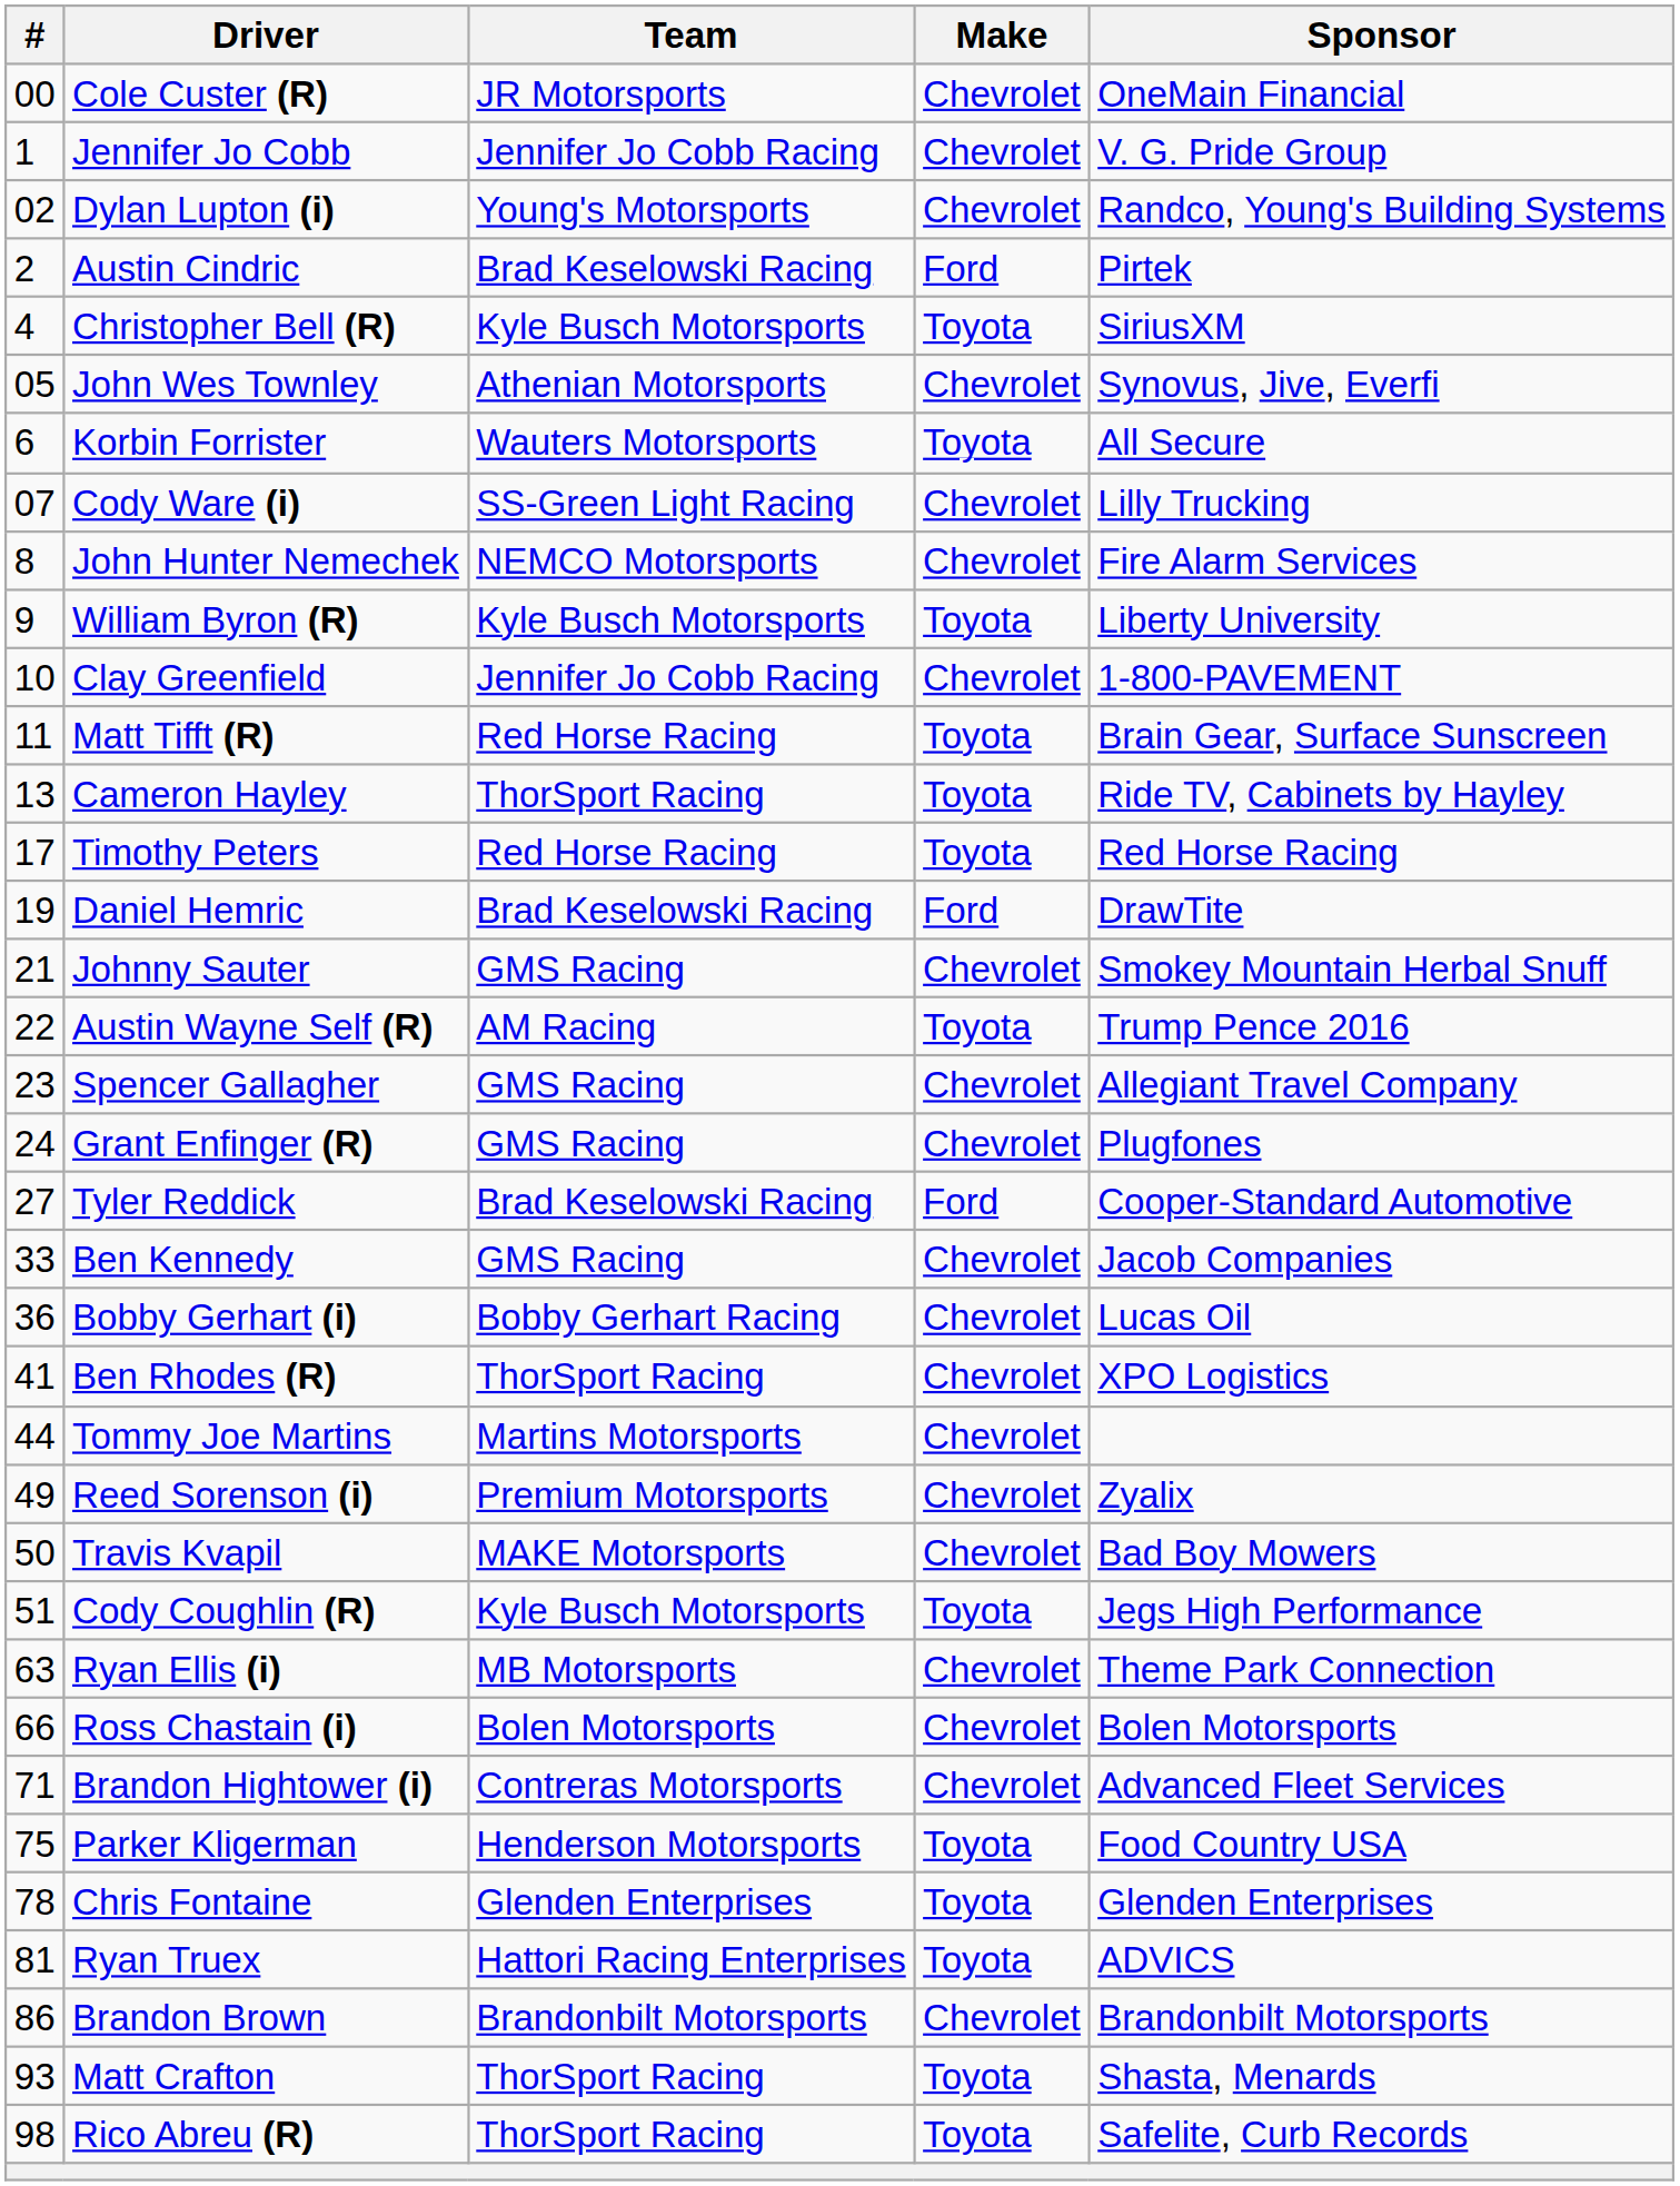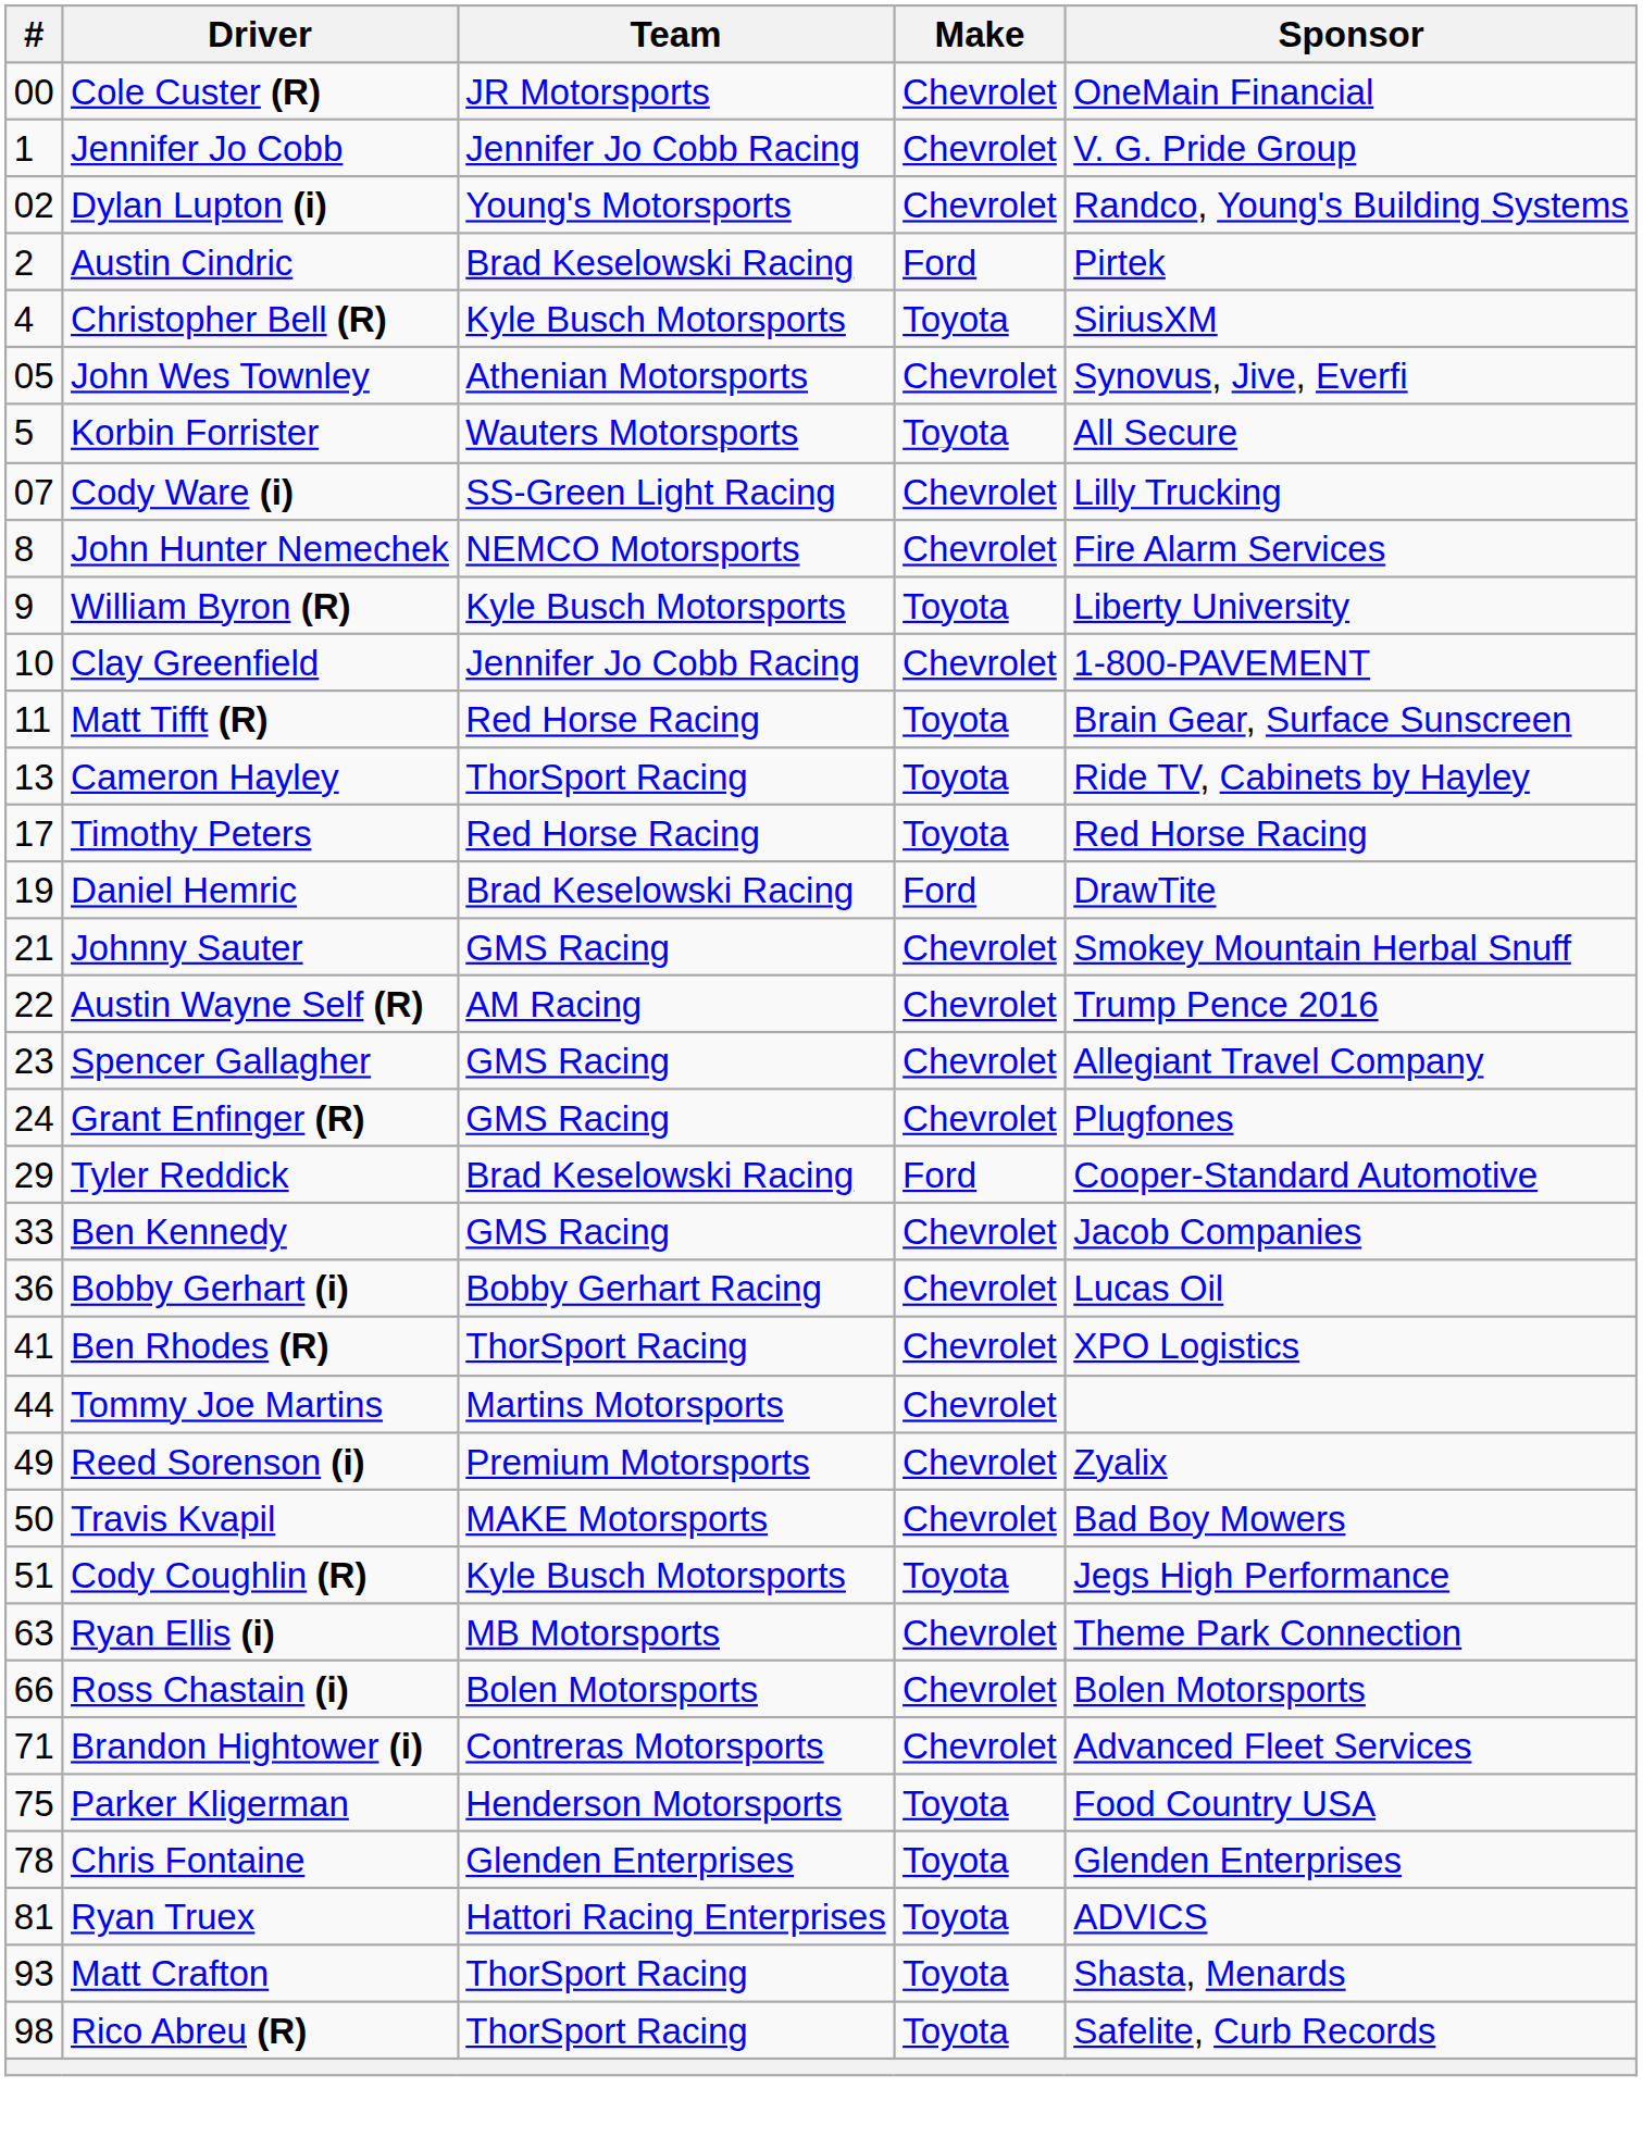 <table class="wikitable" style="font-size:95%">
 <tr>
 <th>#</th>
 <th>Driver</th>
 <th>Team</th>
 <th>Make</th>
 <th>Sponsor</th>
 </tr>
 <tr>
 <td>00</td>
 <td><a href='#'>Cole Custer</a> <strong>(R)</strong></td>
 <td><a href='#'>JR Motorsports</a></td>
 <td><a href='#'>Chevrolet</a></td>
 <td><a href='#'>OneMain Financial</a></td>
 </tr>
 <tr>
 <td>1</td>
 <td><a href='#'>Jennifer Jo Cobb</a></td>
 <td><a href='#'>Jennifer Jo Cobb Racing</a></td>
 <td><a href='#'>Chevrolet</a></td>
 <td><a href='#'>V. G. Pride Group</a></td>
 </tr>
 <tr>
 <td>02</td>
 <td><a href='#'>Dylan Lupton</a> <strong>(i)</strong></td>
 <td><a href='#'>Young's Motorsports</a></td>
 <td><a href='#'>Chevrolet</a></td>
 <td><a href='#'>Randco</a>, <a href='#'>Young's Building Systems</a></td>
 </tr>
 <tr>
 <td>2</td>
 <td><a href='#'>Austin Cindric</a></td>
 <td><a href='#'>Brad Keselowski Racing</a></td>
 <td><a href='#'>Ford</a></td>
 <td><a href='#'>Pirtek</a></td>
 </tr>
 <tr>
 <td>4</td>
 <td><a href='#'>Christopher Bell</a> <strong>(R)</strong></td>
 <td><a href='#'>Kyle Busch Motorsports</a></td>
 <td><a href='#'>Toyota</a></td>
 <td><a href='#'>SiriusXM</a></td>
 </tr>
 <tr>
 <td>05</td>
 <td><a href='#'>John Wes Townley</a></td>
 <td><a href='#'>Athenian Motorsports</a></td>
 <td><a href='#'>Chevrolet</a></td>
 <td><a href='#'>Synovus</a>, <a href='#'>Jive</a>, <a href='#'>Everfi</a></td>
 </tr>
 <tr>
-<td>6</td>
+<td>5</td>
 <td><a href='#'>Korbin Forrister</a></td>
 <td><a href='#'>Wauters Motorsports</a></td>
 <td><a href='#'>Toyota</a></td>
 <td><a href='#'>All Secure</a></td>
 </tr>
 <tr>
 <td>07</td>
 <td><a href='#'>Cody Ware</a> <strong>(i)</strong></td>
 <td><a href='#'>SS-Green Light Racing</a></td>
 <td><a href='#'>Chevrolet</a></td>
 <td><a href='#'>Lilly Trucking</a></td>
 </tr>
 <tr>
 <td>8</td>
 <td><a href='#'>John Hunter Nemechek</a></td>
 <td><a href='#'>NEMCO Motorsports</a></td>
 <td><a href='#'>Chevrolet</a></td>
 <td><a href='#'>Fire Alarm Services</a></td>
 </tr>
 <tr>
 <td>9</td>
 <td><a href='#'>William Byron</a> <strong>(R)</strong></td>
 <td><a href='#'>Kyle Busch Motorsports</a></td>
 <td><a href='#'>Toyota</a></td>
 <td><a href='#'>Liberty University</a></td>
 </tr>
 <tr>
 <td>10</td>
 <td><a href='#'>Clay Greenfield</a></td>
 <td><a href='#'>Jennifer Jo Cobb Racing</a></td>
 <td><a href='#'>Chevrolet</a></td>
 <td><a href='#'>1-800-PAVEMENT</a></td>
 </tr>
 <tr>
 <td>11</td>
 <td><a href='#'>Matt Tifft</a> <strong>(R)</strong></td>
 <td><a href='#'>Red Horse Racing</a></td>
 <td><a href='#'>Toyota</a></td>
 <td><a href='#'>Brain Gear</a>, <a href='#'>Surface Sunscreen</a></td>
 </tr>
 <tr>
 <td>13</td>
 <td><a href='#'>Cameron Hayley</a></td>
 <td><a href='#'>ThorSport Racing</a></td>
 <td><a href='#'>Toyota</a></td>
 <td><a href='#'>Ride TV</a>, <a href='#'>Cabinets by Hayley</a></td>
 </tr>
 <tr>
 <td>17</td>
 <td><a href='#'>Timothy Peters</a></td>
 <td><a href='#'>Red Horse Racing</a></td>
 <td><a href='#'>Toyota</a></td>
 <td><a href='#'>Red Horse Racing</a></td>
 </tr>
 <tr>
 <td>19</td>
 <td><a href='#'>Daniel Hemric</a></td>
 <td><a href='#'>Brad Keselowski Racing</a></td>
 <td><a href='#'>Ford</a></td>
 <td><a href='#'>DrawTite</a></td>
 </tr>
 <tr>
 <td>21</td>
 <td><a href='#'>Johnny Sauter</a></td>
 <td><a href='#'>GMS Racing</a></td>
 <td><a href='#'>Chevrolet</a></td>
 <td><a href='#'>Smokey Mountain Herbal Snuff</a></td>
 </tr>
 <tr>
 <td>22</td>
 <td><a href='#'>Austin Wayne Self</a> <strong>(R)</strong></td>
 <td><a href='#'>AM Racing</a></td>
-<td><a href='#'>Toyota</a></td>
+<td><a href='#'>Chevrolet</a></td>
 <td><a href='#'>Trump Pence 2016</a></td>
 </tr>
 <tr>
 <td>23</td>
 <td><a href='#'>Spencer Gallagher</a></td>
 <td><a href='#'>GMS Racing</a></td>
 <td><a href='#'>Chevrolet</a></td>
 <td><a href='#'>Allegiant Travel Company</a></td>
 </tr>
 <tr>
 <td>24</td>
 <td><a href='#'>Grant Enfinger</a> <strong>(R)</strong></td>
 <td><a href='#'>GMS Racing</a></td>
 <td><a href='#'>Chevrolet</a></td>
 <td><a href='#'>Plugfones</a></td>
 </tr>
 <tr>
-<td>27</td>
+<td>29</td>
 <td><a href='#'>Tyler Reddick</a></td>
 <td><a href='#'>Brad Keselowski Racing</a></td>
 <td><a href='#'>Ford</a></td>
 <td><a href='#'>Cooper-Standard Automotive</a></td>
 </tr>
 <tr>
 <td>33</td>
 <td><a href='#'>Ben Kennedy</a></td>
 <td><a href='#'>GMS Racing</a></td>
 <td><a href='#'>Chevrolet</a></td>
 <td><a href='#'>Jacob Companies</a></td>
 </tr>
 <tr>
 <td>36</td>
 <td><a href='#'>Bobby Gerhart</a> <strong>(i)</strong></td>
 <td><a href='#'>Bobby Gerhart Racing</a></td>
 <td><a href='#'>Chevrolet</a></td>
 <td><a href='#'>Lucas Oil</a></td>
 </tr>
 <tr>
 <td>41</td>
 <td><a href='#'>Ben Rhodes</a> <strong>(R)</strong></td>
 <td><a href='#'>ThorSport Racing</a></td>
 <td><a href='#'>Chevrolet</a></td>
 <td><a href='#'>XPO Logistics</a></td>
 </tr>
 <tr>
 <td>44</td>
 <td><a href='#'>Tommy Joe Martins</a></td>
 <td><a href='#'>Martins Motorsports</a></td>
 <td><a href='#'>Chevrolet</a></td>
 <td></td>
 </tr>
 <tr>
 <td>49</td>
 <td><a href='#'>Reed Sorenson</a> <strong>(i)</strong></td>
 <td><a href='#'>Premium Motorsports</a></td>
 <td><a href='#'>Chevrolet</a></td>
 <td><a href='#'>Zyalix</a></td>
 </tr>
 <tr>
 <td>50</td>
 <td><a href='#'>Travis Kvapil</a></td>
 <td><a href='#'>MAKE Motorsports</a></td>
 <td><a href='#'>Chevrolet</a></td>
 <td><a href='#'>Bad Boy Mowers</a></td>
 </tr>
 <tr>
 <td>51</td>
 <td><a href='#'>Cody Coughlin</a> <strong>(R)</strong></td>
 <td><a href='#'>Kyle Busch Motorsports</a></td>
 <td><a href='#'>Toyota</a></td>
 <td><a href='#'>Jegs High Performance</a></td>
 </tr>
 <tr>
 <td>63</td>
 <td><a href='#'>Ryan Ellis</a> <strong>(i)</strong></td>
 <td><a href='#'>MB Motorsports</a></td>
 <td><a href='#'>Chevrolet</a></td>
 <td><a href='#'>Theme Park Connection</a></td>
 </tr>
 <tr>
 <td>66</td>
 <td><a href='#'>Ross Chastain</a> <strong>(i)</strong></td>
 <td><a href='#'>Bolen Motorsports</a></td>
 <td><a href='#'>Chevrolet</a></td>
 <td><a href='#'>Bolen Motorsports</a></td>
 </tr>
 <tr>
 <td>71</td>
 <td><a href='#'>Brandon Hightower</a> <strong>(i)</strong></td>
 <td><a href='#'>Contreras Motorsports</a></td>
 <td><a href='#'>Chevrolet</a></td>
 <td><a href='#'>Advanced Fleet Services</a></td>
 </tr>
 <tr>
 <td>75</td>
 <td><a href='#'>Parker Kligerman</a></td>
 <td><a href='#'>Henderson Motorsports</a></td>
 <td><a href='#'>Toyota</a></td>
 <td><a href='#'>Food Country USA</a></td>
 </tr>
 <tr>
 <td>78</td>
 <td><a href='#'>Chris Fontaine</a></td>
 <td><a href='#'>Glenden Enterprises</a></td>
 <td><a href='#'>Toyota</a></td>
 <td><a href='#'>Glenden Enterprises</a></td>
 </tr>
 <tr>
 <td>81</td>
 <td><a href='#'>Ryan Truex</a></td>
 <td><a href='#'>Hattori Racing Enterprises</a></td>
 <td><a href='#'>Toyota</a></td>
 <td><a href='#'>ADVICS</a></td>
 </tr>
 <tr>
-<td>86</td>
-<td><a href='#'>Brandon Brown</a></td>
-<td><a href='#'>Brandonbilt Motorsports</a></td>
-<td><a href='#'>Chevrolet</a></td>
-<td><a href='#'>Brandonbilt Motorsports</a></td>
-</tr>
-<tr>
 <td>93</td>
 <td><a href='#'>Matt Crafton</a></td>
 <td><a href='#'>ThorSport Racing</a></td>
 <td><a href='#'>Toyota</a></td>
 <td><a href='#'>Shasta</a>, <a href='#'>Menards</a></td>
 </tr>
 <tr>
 <td>98</td>
 <td><a href='#'>Rico Abreu</a> <strong>(R)</strong></td>
 <td><a href='#'>ThorSport Racing</a></td>
 <td><a href='#'>Toyota</a></td>
 <td><a href='#'>Safelite</a>, <a href='#'>Curb Records</a></td>
 </tr>
 <tr>
 <th colspan="5"></th>
 </tr>
 </table>
